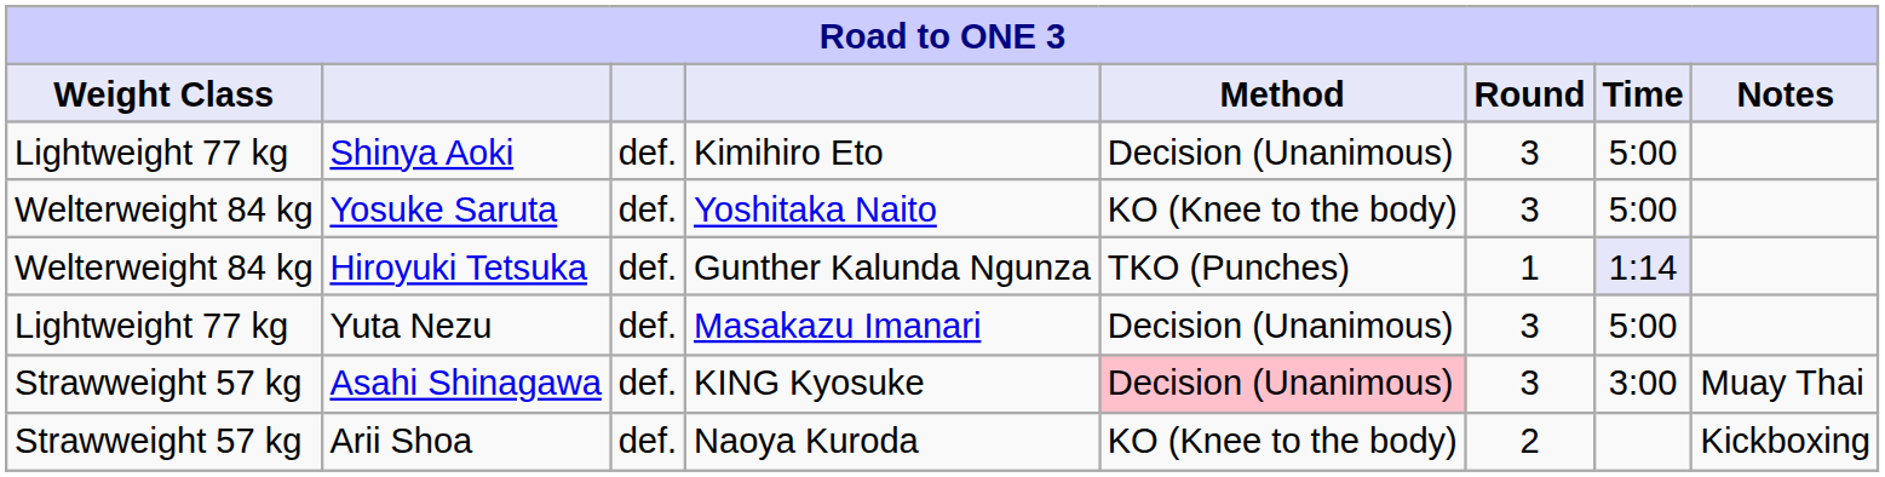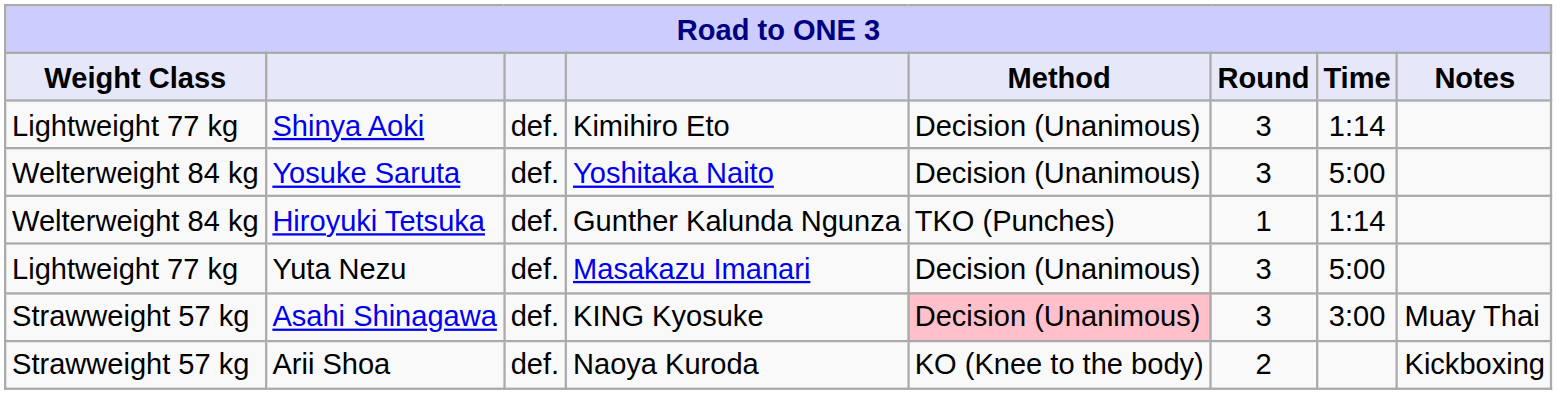 <table class="wikitable" style="font-size: 80%;">
 <tr>
 <th colspan="8" style="background-color: #ccf; color: #000080; text-align: center;"><strong>Road to ONE 3</strong></th>
 </tr>
 <tr>
 <th colspan="1" style="background-color: #E6E8FA; color: #000000; text-align: center;">Weight Class</th>
 <th colspan="1" style="background-color: #E6E8FA; color: #000000; text-align: center;"></th>
 <th colspan="1" style="background-color: #E6E8FA; color: #000000; text-align: center;"></th>
 <th colspan="1" style="background-color: #E6E8FA; color: #000000; text-align: center;"></th>
 <th colspan="1" style="background-color: #E6E8FA; color: #000000; text-align: center;">Method</th>
 <th colspan="1" style="background-color: #E6E8FA; color: #000000; text-align: center;">Round</th>
 <th colspan="1" style="background-color: #E6E8FA; color: #000000; text-align: center;">Time</th>
 <th colspan="1" style="background-color: #E6E8FA; color: #000000; text-align: center;">Notes</th>
 </tr>
 <tr>
 <td>Lightweight 77 kg</td>
 <td> <a href='#'>Shinya Aoki</a></td>
 <td>def.</td>
 <td> Kimihiro Eto</td>
 <td>Decision (Unanimous)</td>
 <td align=center>3</td>
-<td align=center>5:00</td>
+<td align=center>1:14</td>
 <td></td>
 </tr>
 <tr>
 <td>Welterweight 84 kg</td>
 <td> <a href='#'>Yosuke Saruta</a></td>
 <td>def.</td>
 <td> <a href='#'>Yoshitaka Naito</a></td>
-<td>KO (Knee to the body)</td>
+<td>Decision (Unanimous)</td>
 <td align=center>3</td>
 <td align=center>5:00</td>
 <td></td>
 </tr>
 <tr>
 <td>Welterweight 84 kg</td>
 <td> <a href='#'>Hiroyuki Tetsuka</a></td>
 <td>def.</td>
 <td> Gunther Kalunda Ngunza</td>
 <td>TKO (Punches)</td>
 <td align=center>1</td>
-<td align=center style="background: lavender;">1:14</td>
+<td align=center>1:14</td>
 <td></td>
 </tr>
 <tr>
 <td>Lightweight 77 kg</td>
 <td> Yuta Nezu</td>
 <td>def.</td>
 <td> <a href='#'>Masakazu Imanari</a></td>
 <td>Decision (Unanimous)</td>
 <td align=center>3</td>
 <td align=center>5:00</td>
 <td></td>
 </tr>
 <tr>
 <td>Strawweight 57 kg</td>
 <td> <a href='#'>Asahi Shinagawa</a></td>
 <td>def.</td>
 <td>  KING Kyosuke</td>
 <td style="background: pink;">Decision (Unanimous)</td>
 <td align=center>3</td>
 <td align=center>3:00</td>
 <td>Muay Thai</td>
 </tr>
 <tr>
 <td>Strawweight 57 kg</td>
 <td> Arii Shoa</td>
 <td>def.</td>
 <td> Naoya Kuroda</td>
 <td>KO (Knee to the body)</td>
 <td align=center>2</td>
 <td align=center></td>
 <td>Kickboxing</td>
 </tr>
 </table>
